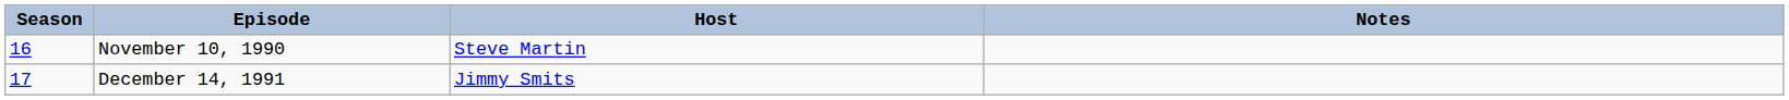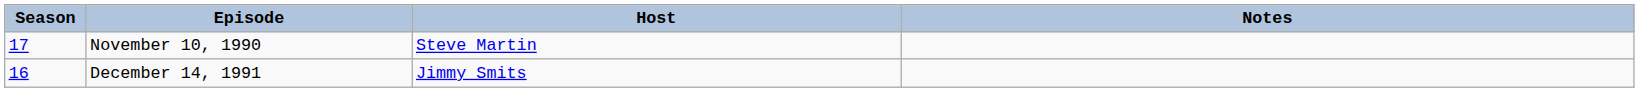 <table class="wikitable" style="width:100%;">
 <tr>
 <th style="background:#B0C4DE;" width="5%">Season</th>
 <th style="background:#B0C4DE;" width="20%">Episode</th>
 <th style="background:#B0C4DE;" width="30%">Host</th>
 <th style="background:#B0C4DE;" width="45%">Notes</th>
 </tr>
 <tr>
-<td><a href='#'>16</a></td>
+<td><a href='#'>17</a></td>
 <td>November 10, 1990</td>
 <td><a href='#'>Steve Martin</a></td>
 <td></td>
 </tr>
 <tr>
-<td><a href='#'>17</a></td>
+<td><a href='#'>16</a></td>
 <td>December 14, 1991</td>
 <td><a href='#'>Jimmy Smits</a></td>
 <td></td>
 </tr>
 </table>
